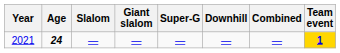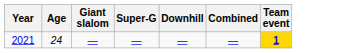 <table class=wikitable style="text-align:center ; font-size:95%;">
 <tr>
 <th>  Year  </th>
 <th> Age </th>
-<th> Slalom </th>
 <th> Giant <br> slalom </th>
 <th>Super-G</th>
 <th>Downhill</th>
 <th>Combined</th>
 <th>Team<br>event</th>
 </tr>
 <tr>
 <td><a href='#'>2021</a></td>
-<td><strong><em>24</em></strong></td>
-<td><a href='#'>—</a></td>
+<td><em>24</em></td>
 <td><a href='#'>—</a></td>
 <td><a href='#'>—</a></td>
 <td><a href='#'>—</a></td>
 <td><a href='#'>—</a></td>
 <td style="background:gold;"><strong><a href='#'>1</a></strong></td>
 </tr>
 </table>
